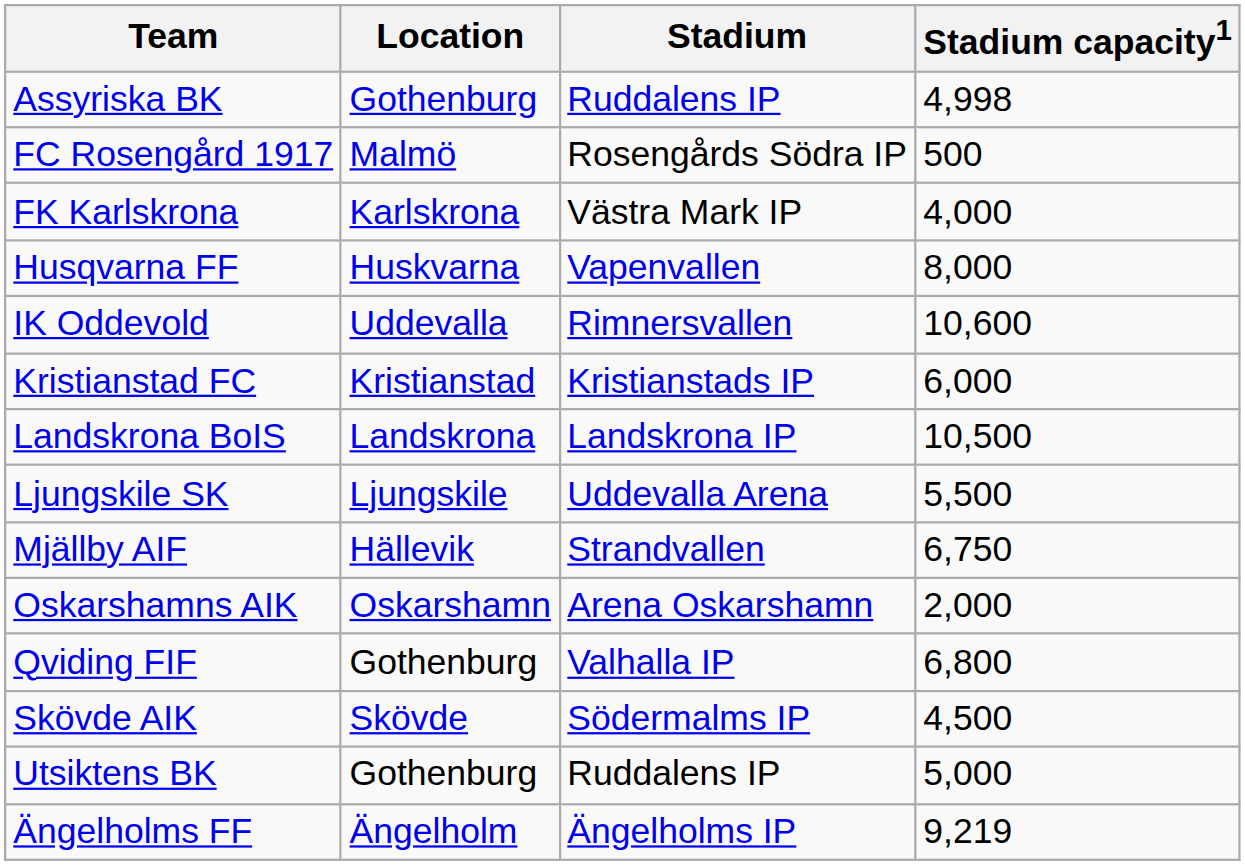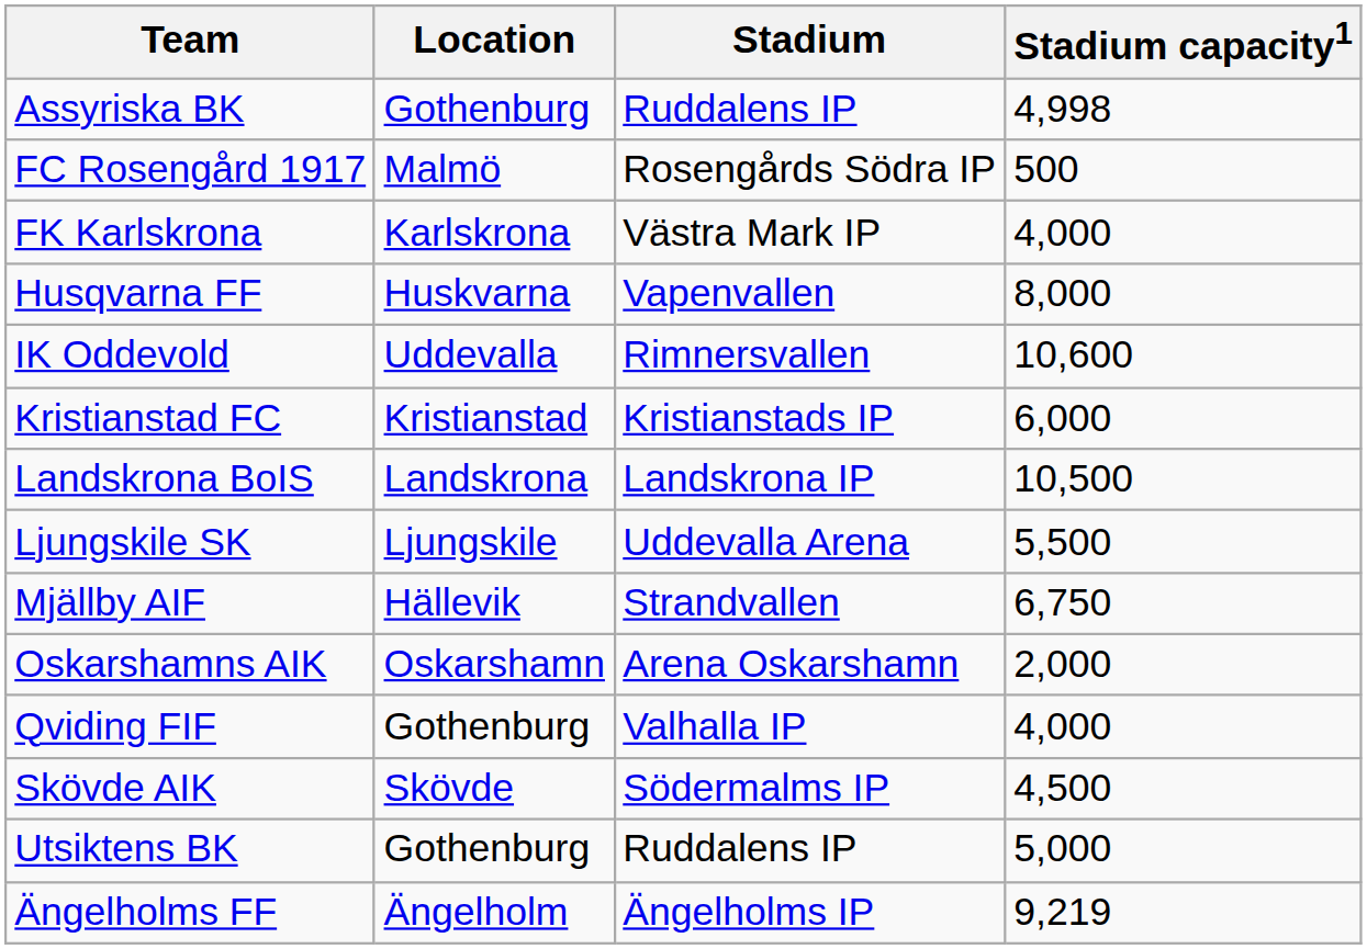 <table class="wikitable sortable" border="1">
 <tr>
 <th>Team</th>
 <th>Location</th>
 <th>Stadium</th>
 <th>Stadium capacity<sup>1</sup></th>
 </tr>
 <tr>
 <td><a href='#'>Assyriska BK</a></td>
 <td><a href='#'>Gothenburg</a></td>
 <td><a href='#'>Ruddalens IP</a></td>
 <td>4,998</td>
 </tr>
 <tr>
 <td><a href='#'>FC Rosengård 1917</a></td>
 <td><a href='#'>Malmö</a></td>
 <td>Rosengårds Södra IP</td>
 <td>500</td>
 </tr>
 <tr>
 <td><a href='#'>FK Karlskrona</a></td>
 <td><a href='#'>Karlskrona</a></td>
 <td>Västra Mark IP</td>
 <td>4,000</td>
 </tr>
 <tr>
 <td><a href='#'>Husqvarna FF</a></td>
 <td><a href='#'>Huskvarna</a></td>
 <td><a href='#'>Vapenvallen</a></td>
 <td>8,000</td>
 </tr>
 <tr>
 <td><a href='#'>IK Oddevold</a></td>
 <td><a href='#'>Uddevalla</a></td>
 <td><a href='#'>Rimnersvallen</a></td>
 <td>10,600</td>
 </tr>
 <tr>
 <td><a href='#'>Kristianstad FC</a></td>
 <td><a href='#'>Kristianstad</a></td>
 <td><a href='#'>Kristianstads IP</a></td>
 <td>6,000</td>
 </tr>
 <tr>
 <td><a href='#'>Landskrona BoIS</a></td>
 <td><a href='#'>Landskrona</a></td>
 <td><a href='#'>Landskrona IP</a></td>
 <td>10,500</td>
 </tr>
 <tr>
 <td><a href='#'>Ljungskile SK</a></td>
 <td><a href='#'>Ljungskile</a></td>
 <td><a href='#'>Uddevalla Arena</a></td>
 <td>5,500</td>
 </tr>
 <tr>
 <td><a href='#'>Mjällby AIF</a></td>
 <td><a href='#'>Hällevik</a></td>
 <td><a href='#'>Strandvallen</a></td>
 <td>6,750</td>
 </tr>
 <tr>
 <td><a href='#'>Oskarshamns AIK</a></td>
 <td><a href='#'>Oskarshamn</a></td>
 <td><a href='#'>Arena Oskarshamn</a></td>
 <td>2,000</td>
 </tr>
 <tr>
 <td><a href='#'>Qviding FIF</a></td>
 <td>Gothenburg</td>
 <td><a href='#'>Valhalla IP</a></td>
-<td>6,800</td>
+<td>4,000</td>
 </tr>
 <tr>
 <td><a href='#'>Skövde AIK</a></td>
 <td><a href='#'>Skövde</a></td>
 <td><a href='#'>Södermalms IP</a></td>
 <td>4,500</td>
 </tr>
 <tr>
 <td><a href='#'>Utsiktens BK</a></td>
 <td>Gothenburg</td>
 <td>Ruddalens IP</td>
 <td>5,000</td>
 </tr>
 <tr>
 <td><a href='#'>Ängelholms FF</a></td>
 <td><a href='#'>Ängelholm</a></td>
 <td><a href='#'>Ängelholms IP</a></td>
 <td>9,219</td>
 </tr>
 </table>
